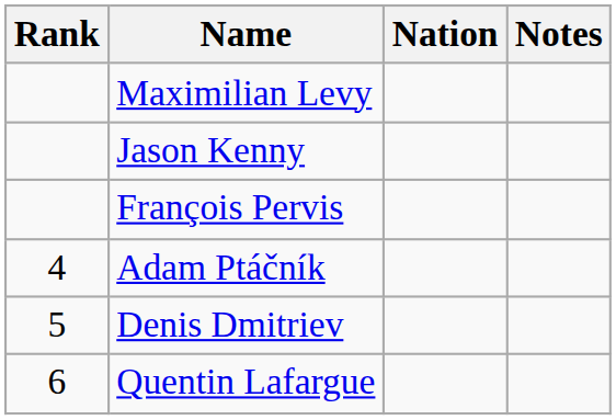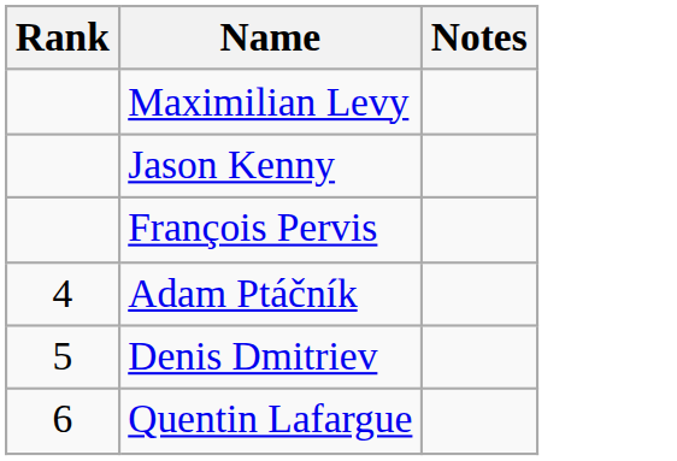 <table class="wikitable sortable" style="text-align:center">
 <tr>
 <th>Rank</th>
 <th>Name</th>
-<th>Nation</th>
 <th>Notes</th>
 </tr>
 <tr>
 <td></td>
 <td align=left><a href='#'>Maximilian Levy</a></td>
-<td align=left></td>
 <td></td>
 </tr>
 <tr>
 <td></td>
 <td align=left><a href='#'>Jason Kenny</a></td>
-<td align=left></td>
 <td></td>
 </tr>
 <tr>
 <td></td>
 <td align=left><a href='#'>François Pervis</a></td>
-<td align=left></td>
 <td></td>
 </tr>
 <tr>
 <td>4</td>
 <td align=left><a href='#'>Adam Ptáčník</a></td>
-<td align=left></td>
 <td></td>
 </tr>
 <tr>
 <td>5</td>
 <td align=left><a href='#'>Denis Dmitriev</a></td>
-<td align=left></td>
 <td></td>
 </tr>
 <tr>
 <td>6</td>
 <td align=left><a href='#'>Quentin Lafargue</a></td>
-<td align=left></td>
 <td></td>
 </tr>
 </table>
